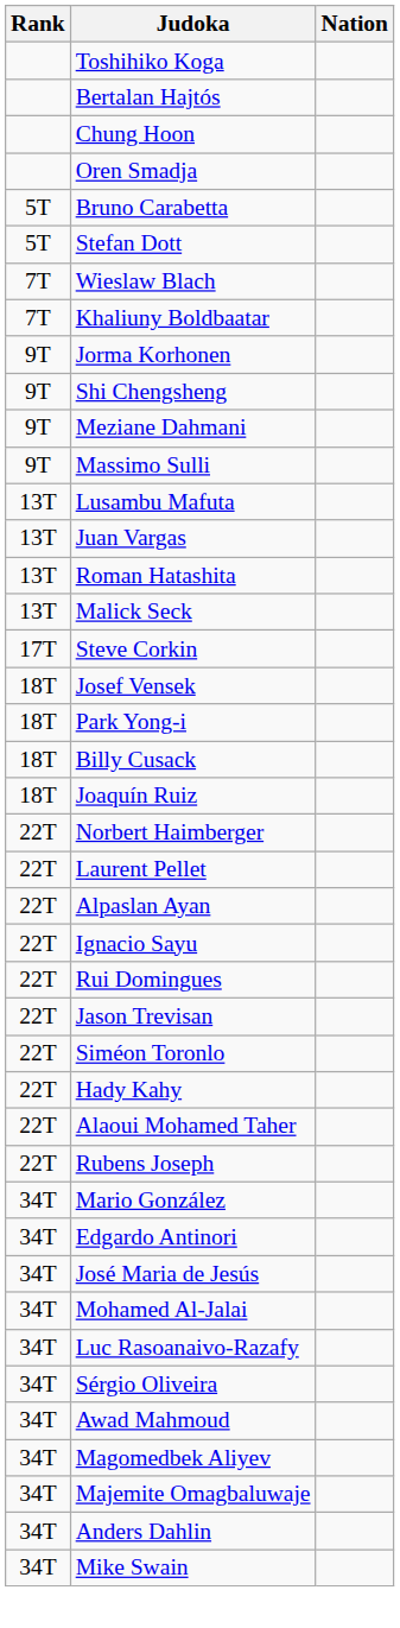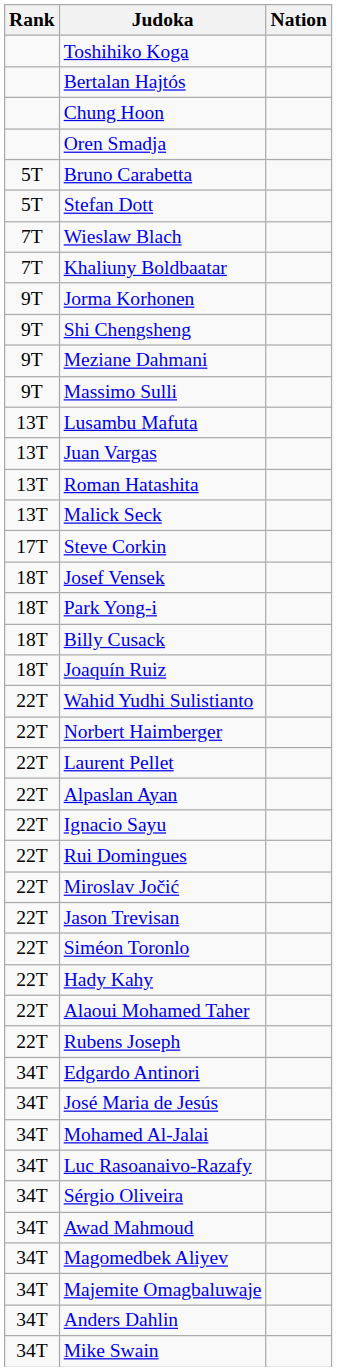 <table class="wikitable sortable" style="text-align:center">
 <tr>
 <th>Rank</th>
 <th>Judoka</th>
 <th>Nation</th>
 </tr>
 <tr>
 <td></td>
 <td align="left"><a href='#'>Toshihiko Koga</a></td>
 <td align="left"></td>
 </tr>
 <tr>
 <td></td>
 <td align="left"><a href='#'>Bertalan Hajtós</a></td>
 <td align="left"></td>
 </tr>
 <tr>
 <td></td>
 <td align="left"><a href='#'>Chung Hoon</a></td>
 <td align="left"></td>
 </tr>
 <tr>
 <td></td>
 <td align="left"><a href='#'>Oren Smadja</a></td>
 <td align="left"></td>
 </tr>
 <tr>
 <td>5T</td>
 <td align="left"><a href='#'>Bruno Carabetta</a></td>
 <td align="left"></td>
 </tr>
 <tr>
 <td>5T</td>
 <td align="left"><a href='#'>Stefan Dott</a></td>
 <td align="left"></td>
 </tr>
 <tr>
 <td>7T</td>
 <td align="left"><a href='#'>Wieslaw Blach</a></td>
 <td align="left"></td>
 </tr>
 <tr>
 <td>7T</td>
 <td align="left"><a href='#'>Khaliuny Boldbaatar</a></td>
 <td align="left"></td>
 </tr>
 <tr>
 <td>9T</td>
 <td align="left"><a href='#'>Jorma Korhonen</a></td>
 <td align="left"></td>
 </tr>
 <tr>
 <td>9T</td>
 <td align="left"><a href='#'>Shi Chengsheng</a></td>
 <td align="left"></td>
 </tr>
 <tr>
 <td>9T</td>
 <td align="left"><a href='#'>Meziane Dahmani</a></td>
 <td align="left"></td>
 </tr>
 <tr>
 <td>9T</td>
 <td align="left"><a href='#'>Massimo Sulli</a></td>
 <td align="left"></td>
 </tr>
 <tr>
 <td>13T</td>
 <td align="left"><a href='#'>Lusambu Mafuta</a></td>
 <td align="left"></td>
 </tr>
 <tr>
 <td>13T</td>
 <td align="left"><a href='#'>Juan Vargas</a></td>
 <td align="left"></td>
 </tr>
 <tr>
 <td>13T</td>
 <td align="left"><a href='#'>Roman Hatashita</a></td>
 <td align="left"></td>
 </tr>
 <tr>
 <td>13T</td>
 <td align="left"><a href='#'>Malick Seck</a></td>
 <td align="left"></td>
 </tr>
 <tr>
 <td>17T</td>
 <td align="left"><a href='#'>Steve Corkin</a></td>
 <td align="left"></td>
 </tr>
 <tr>
 <td>18T</td>
 <td align="left"><a href='#'>Josef Vensek</a></td>
 <td align="left"></td>
 </tr>
 <tr>
 <td>18T</td>
 <td align="left"><a href='#'>Park Yong-i</a></td>
 <td align="left"></td>
 </tr>
 <tr>
 <td>18T</td>
 <td align="left"><a href='#'>Billy Cusack</a></td>
 <td align="left"></td>
 </tr>
 <tr>
 <td>18T</td>
 <td align="left"><a href='#'>Joaquín Ruiz</a></td>
 <td align="left"></td>
 </tr>
 <tr>
 <td>22T</td>
+<td align="left"><a href='#'>Wahid Yudhi Sulistianto</a></td>
+<td align="left"></td>
+</tr>
+<tr>
+<td>22T</td>
 <td align="left"><a href='#'>Norbert Haimberger</a></td>
 <td align="left"></td>
 </tr>
 <tr>
 <td>22T</td>
 <td align="left"><a href='#'>Laurent Pellet</a></td>
 <td align="left"></td>
 </tr>
 <tr>
 <td>22T</td>
 <td align="left"><a href='#'>Alpaslan Ayan</a></td>
 <td align="left"></td>
 </tr>
 <tr>
 <td>22T</td>
 <td align="left"><a href='#'>Ignacio Sayu</a></td>
 <td align="left"></td>
 </tr>
 <tr>
 <td>22T</td>
 <td align="left"><a href='#'>Rui Domingues</a></td>
 <td align="left"></td>
 </tr>
 <tr>
 <td>22T</td>
+<td align="left"><a href='#'>Miroslav Jočić</a></td>
+<td align="left"></td>
+</tr>
+<tr>
+<td>22T</td>
 <td align="left"><a href='#'>Jason Trevisan</a></td>
 <td align="left"></td>
 </tr>
 <tr>
 <td>22T</td>
 <td align="left"><a href='#'>Siméon Toronlo</a></td>
 <td align="left"></td>
 </tr>
 <tr>
 <td>22T</td>
 <td align="left"><a href='#'>Hady Kahy</a></td>
 <td align="left"></td>
 </tr>
 <tr>
 <td>22T</td>
 <td align="left"><a href='#'>Alaoui Mohamed Taher</a></td>
 <td align="left"></td>
 </tr>
 <tr>
 <td>22T</td>
 <td align="left"><a href='#'>Rubens Joseph</a></td>
-<td align="left"></td>
-</tr>
-<tr>
-<td>34T</td>
-<td align="left"><a href='#'>Mario González</a></td>
 <td align="left"></td>
 </tr>
 <tr>
 <td>34T</td>
 <td align="left"><a href='#'>Edgardo Antinori</a></td>
 <td align="left"></td>
 </tr>
 <tr>
 <td>34T</td>
 <td align="left"><a href='#'>José Maria de Jesús</a></td>
 <td align="left"></td>
 </tr>
 <tr>
 <td>34T</td>
 <td align="left"><a href='#'>Mohamed Al-Jalai</a></td>
 <td align="left"></td>
 </tr>
 <tr>
 <td>34T</td>
 <td align="left"><a href='#'>Luc Rasoanaivo-Razafy</a></td>
 <td align="left"></td>
 </tr>
 <tr>
 <td>34T</td>
 <td align="left"><a href='#'>Sérgio Oliveira</a></td>
 <td align="left"></td>
 </tr>
 <tr>
 <td>34T</td>
 <td align="left"><a href='#'>Awad Mahmoud</a></td>
 <td align="left"></td>
 </tr>
 <tr>
 <td>34T</td>
 <td align="left"><a href='#'>Magomedbek Aliyev</a></td>
 <td align="left"></td>
 </tr>
 <tr>
 <td>34T</td>
 <td align="left"><a href='#'>Majemite Omagbaluwaje</a></td>
 <td align="left"></td>
 </tr>
 <tr>
 <td>34T</td>
 <td align="left"><a href='#'>Anders Dahlin</a></td>
 <td align="left"></td>
 </tr>
 <tr>
 <td>34T</td>
 <td align="left"><a href='#'>Mike Swain</a></td>
 <td align="left"></td>
 </tr>
 </table>
